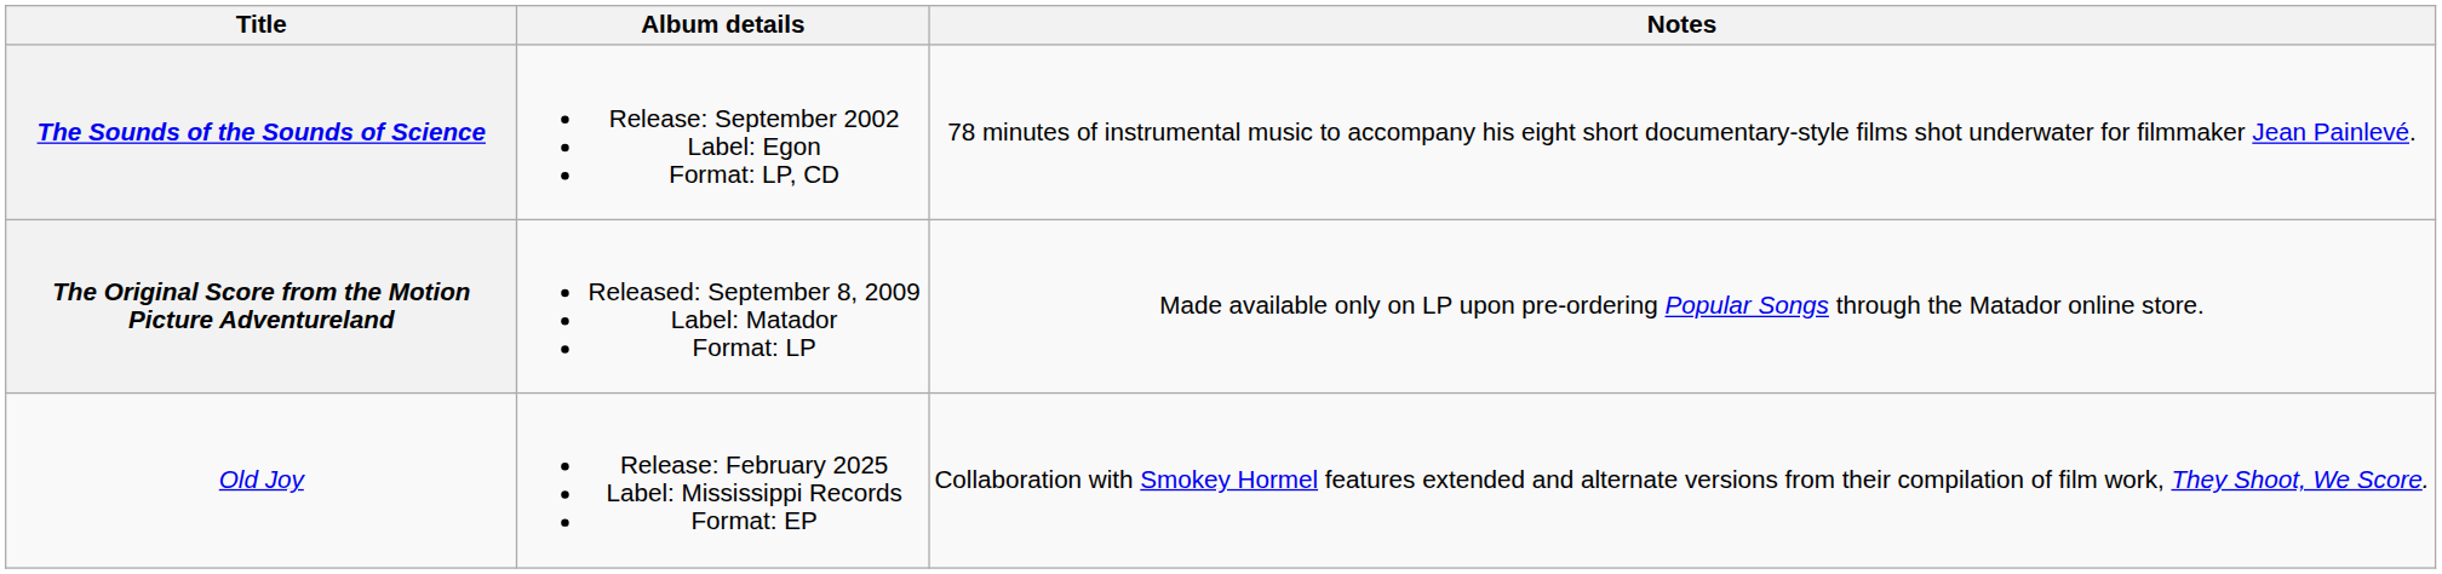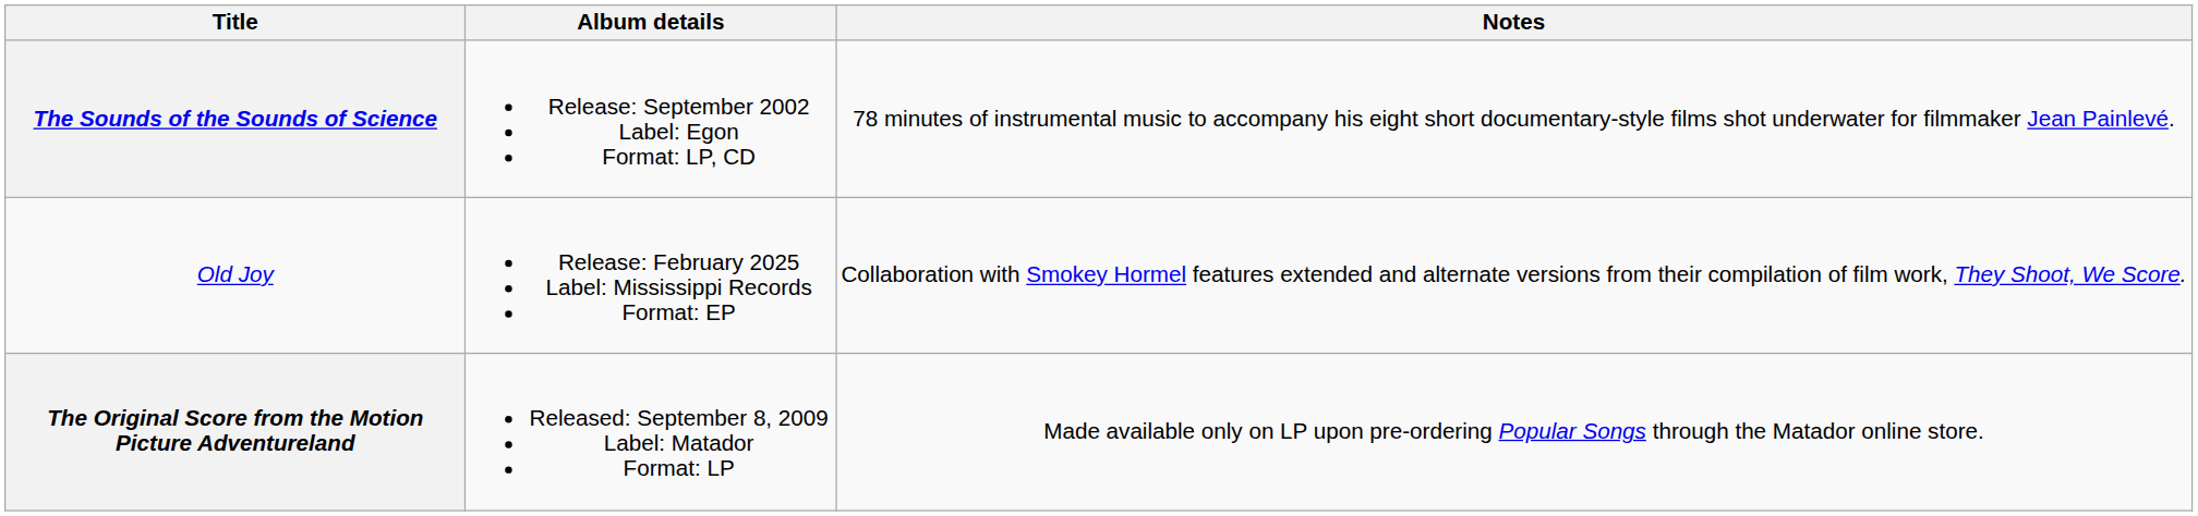 <table class="wikitable plainrowheaders" style="text-align:center;">
 <tr>
 <th style="width:20em;">Title</th>
 <th style="width:16em;">Album details</th>
 <th>Notes</th>
 </tr>
 <tr>
 <th scope="row"><em><a href='#'>The Sounds of the Sounds of Science</a></em></th>
 <td><br><ul><li>Release: September 2002</li><li>Label: Egon</li><li>Format: LP, CD</li></ul></td>
 <td>78 minutes of instrumental music to accompany his eight short documentary-style films shot underwater for filmmaker <a href='#'>Jean Painlevé</a>.</td>
 </tr>
 <tr>
+<td><em><a href='#'>Old Joy</a></em></td>
+<td><br><ul><li>Release: February 2025</li><li>Label: Mississippi Records</li><li>Format: EP</li></ul></td>
+<td>Collaboration with <a href='#'>Smokey Hormel</a> features extended and alternate versions from their compilation of film work, <em><a href='#'>They Shoot, We Score</a>.</em></td>
+</tr>
+<tr>
 <th scope="row"><em>The Original Score from the Motion Picture Adventureland</em></th>
 <td><br><ul><li>Released: September 8, 2009</li><li>Label: Matador</li><li>Format: LP</li></ul></td>
 <td>Made available only on LP upon pre-ordering <em><a href='#'>Popular Songs</a></em> through the Matador online store.</td>
 </tr>
-<tr>
-<td><em><a href='#'>Old Joy</a></em></td>
-<td><br><ul><li>Release: February 2025</li><li>Label: Mississippi Records</li><li>Format: EP</li></ul></td>
-<td>Collaboration with <a href='#'>Smokey Hormel</a> features extended and alternate versions from their compilation of film work, <em><a href='#'>They Shoot, We Score</a>.</em></td>
-</tr>
 </table>
